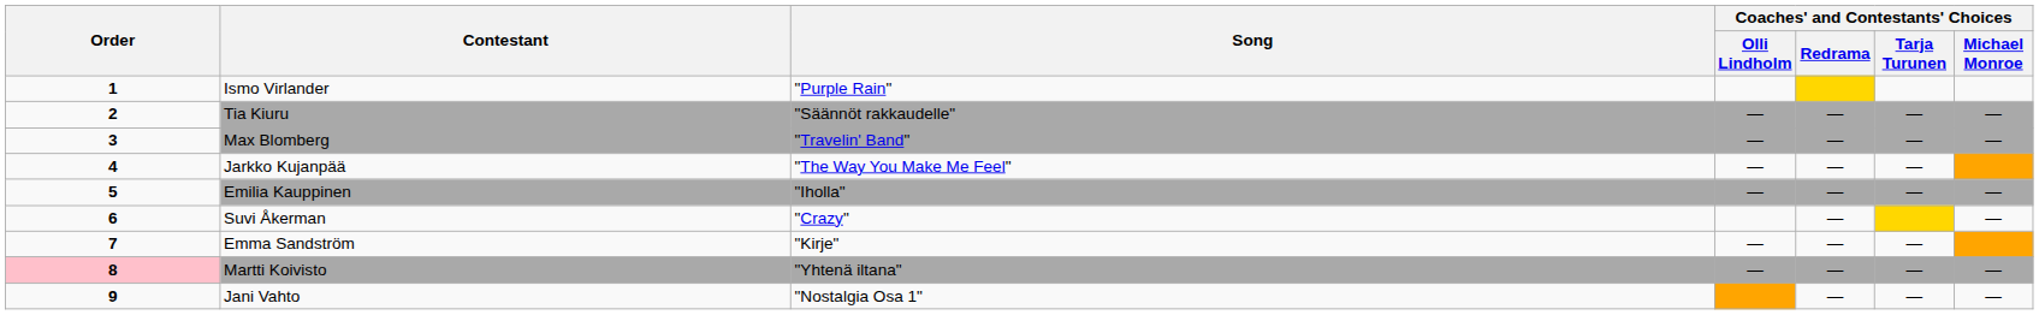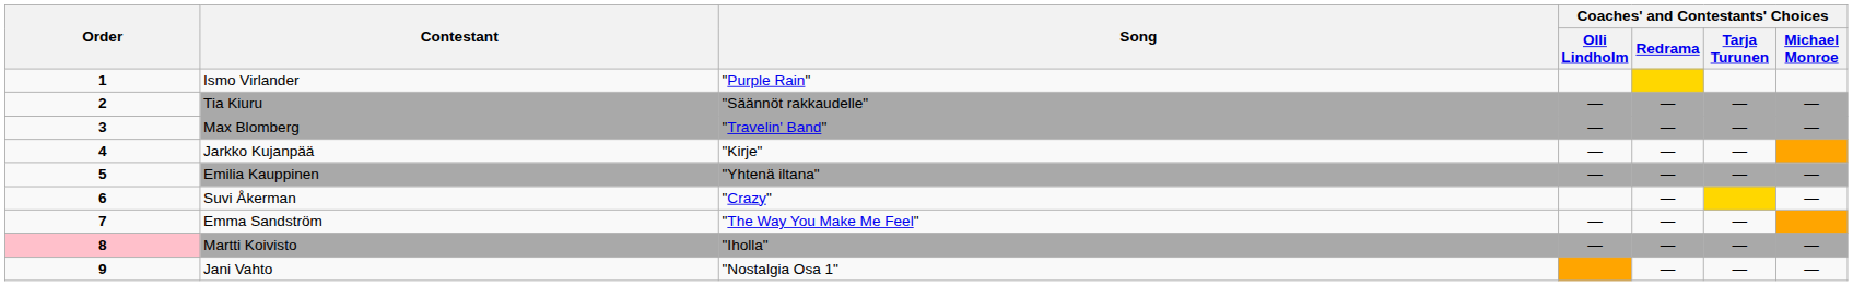 <table class="wikitable" style="width:100%;">
 <tr>
 <th rowspan=2>Order</th>
 <th rowspan=2>Contestant</th>
 <th rowspan=2>Song</th>
 <th colspan=4>Coaches' and Contestants' Choices</th>
 </tr>
 <tr>
 <th width="70"><a href='#'>Olli Lindholm</a></th>
 <th width="70"><a href='#'>Redrama</a></th>
 <th width="70"><a href='#'>Tarja Turunen</a></th>
 <th width="70"><a href='#'>Michael Monroe</a></th>
 </tr>
 <tr>
 <td align="center"><strong>1</strong></td>
 <td>Ismo Virlander</td>
 <td>"<a href='#'>Purple Rain</a>"</td>
 <td style=";text-align:center;"></td>
 <td style="background:gold;text-align:center;"></td>
 <td style=";text-align:center;"></td>
 <td style=";text-align:center;"></td>
 </tr>
 <tr>
 <td align="center"><strong>2</strong></td>
 <td style="background:darkgrey;text-align:left;">Tia Kiuru</td>
 <td style="background:darkgrey;text-align:left;">"Säännöt rakkaudelle"</td>
 <td style="background:darkgrey;text-align:center;">—</td>
 <td style="background:darkgrey;text-align:center;">—</td>
 <td style="background:darkgrey;text-align:center;">—</td>
 <td style="background:darkgrey;text-align:center;">—</td>
 </tr>
 <tr>
 <td align="center"><strong>3</strong></td>
 <td style="background:darkgrey;text-align:left;">Max Blomberg</td>
 <td style="background:darkgrey;text-align:left;">"<a href='#'>Travelin' Band</a>"</td>
 <td style="background:darkgrey;text-align:center;">—</td>
 <td style="background:darkgrey;text-align:center;">—</td>
 <td style="background:darkgrey;text-align:center;">—</td>
 <td style="background:darkgrey;text-align:center;">—</td>
 </tr>
 <tr>
 <td align="center"><strong>4</strong></td>
 <td>Jarkko Kujanpää</td>
-<td>"<a href='#'>The Way You Make Me Feel</a>"</td>
+<td>"Kirje"</td>
 <td align="center">—</td>
 <td align="center">—</td>
 <td align="center">—</td>
 <td style="background:orange;text-align:center;"></td>
 </tr>
 <tr>
 <td align="center"><strong>5</strong></td>
 <td style="background:darkgrey;text-align:left;">Emilia Kauppinen</td>
-<td style="background:darkgrey;text-align:left;">"Iholla"</td>
+<td style="background:darkgrey;text-align:left;">"Yhtenä iltana"</td>
 <td style="background:darkgrey;text-align:center;">—</td>
 <td style="background:darkgrey;text-align:center;">—</td>
 <td style="background:darkgrey;text-align:center;">—</td>
 <td style="background:darkgrey;text-align:center;">—</td>
 </tr>
 <tr>
 <td align="center"><strong>6</strong></td>
 <td>Suvi Åkerman</td>
 <td>"<a href='#'>Crazy</a>"</td>
 <td style=";text-align:center;"></td>
 <td align="center">—</td>
 <td style="background:gold;text-align:center;"></td>
 <td align="center">—</td>
 </tr>
 <tr>
 <td align="center"><strong>7</strong></td>
 <td>Emma Sandström</td>
-<td>"Kirje"</td>
+<td>"<a href='#'>The Way You Make Me Feel</a>"</td>
 <td align="center">—</td>
 <td align="center">—</td>
 <td align="center">—</td>
 <td style="background:orange;text-align:center;"></td>
 </tr>
 <tr>
 <td align="center" style="background: pink;"><strong>8</strong></td>
 <td style="background:darkgrey;text-align:left;">Martti Koivisto</td>
-<td style="background:darkgrey;text-align:left;">"Yhtenä iltana"</td>
+<td style="background:darkgrey;text-align:left;">"Iholla"</td>
 <td style="background:darkgrey;text-align:center;">—</td>
 <td style="background:darkgrey;text-align:center;">—</td>
 <td style="background:darkgrey;text-align:center;">—</td>
 <td style="background:darkgrey;text-align:center;">—</td>
 </tr>
 <tr>
 <td align="center"><strong>9</strong></td>
 <td>Jani Vahto</td>
 <td>"Nostalgia Osa 1"</td>
 <td style="background:orange;text-align:center;"></td>
 <td align="center">—</td>
 <td align="center">—</td>
 <td align="center">—</td>
 </tr>
 </table>
